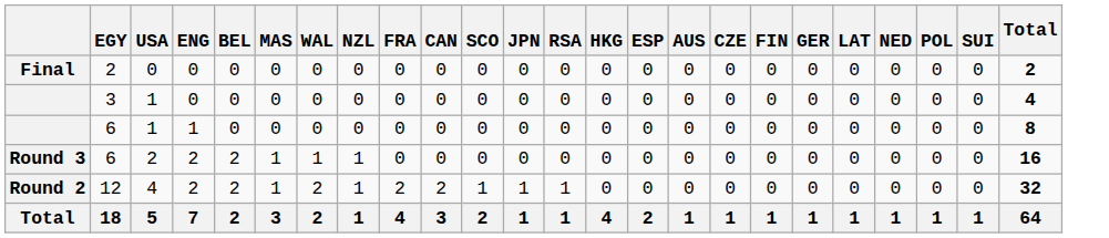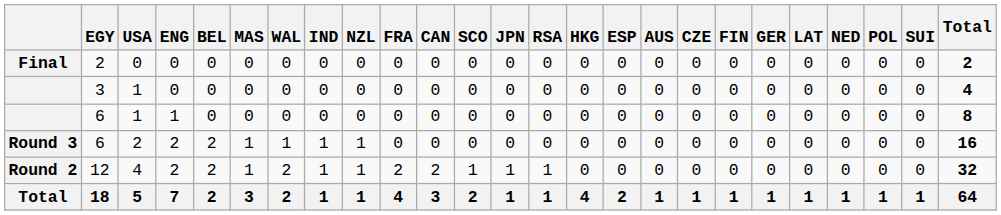 <table class="wikitable">
 <tr>
 <th></th>
 <th> <br>EGY</th>
 <th> <br>USA</th>
 <th> <br>ENG</th>
 <th> <br>BEL</th>
 <th> <br>MAS</th>
 <th> <br>WAL</th>
+<th> <br>IND</th>
 <th> <br>NZL</th>
 <th> <br>FRA</th>
 <th> <br>CAN</th>
 <th> <br>SCO</th>
 <th> <br>JPN</th>
 <th> <br>RSA</th>
 <th> <br>HKG</th>
 <th> <br>ESP</th>
 <th> <br>AUS</th>
 <th> <br>CZE</th>
 <th> <br>FIN</th>
 <th> <br>GER</th>
 <th> <br>LAT</th>
 <th> <br>NED</th>
 <th> <br>POL</th>
 <th> <br>SUI</th>
 <th>Total</th>
 </tr>
 <tr align="center">
 <th>Final</th>
 <td>2</td>
+<td>0</td>
 <td>0</td>
 <td>0</td>
 <td>0</td>
 <td>0</td>
 <td>0</td>
 <td>0</td>
 <td>0</td>
 <td>0</td>
 <td>0</td>
 <td>0</td>
 <td>0</td>
 <td>0</td>
 <td>0</td>
 <td>0</td>
 <td>0</td>
 <td>0</td>
 <td>0</td>
 <td>0</td>
 <td>0</td>
 <td>0</td>
 <td>0</td>
 <td><strong>2</strong></td>
 </tr>
 <tr align="center">
 <th></th>
 <td>3</td>
 <td>1</td>
 <td>0</td>
 <td>0</td>
 <td>0</td>
 <td>0</td>
 <td>0</td>
 <td>0</td>
 <td>0</td>
 <td>0</td>
 <td>0</td>
 <td>0</td>
 <td>0</td>
 <td>0</td>
 <td>0</td>
 <td>0</td>
 <td>0</td>
 <td>0</td>
 <td>0</td>
 <td>0</td>
 <td>0</td>
 <td>0</td>
+<td>0</td>
 <td><strong>4</strong></td>
 </tr>
 <tr align="center">
 <th></th>
 <td>6</td>
 <td>1</td>
 <td>1</td>
+<td>0</td>
 <td>0</td>
 <td>0</td>
 <td>0</td>
 <td>0</td>
 <td>0</td>
 <td>0</td>
 <td>0</td>
 <td>0</td>
 <td>0</td>
 <td>0</td>
 <td>0</td>
 <td>0</td>
 <td>0</td>
 <td>0</td>
 <td>0</td>
 <td>0</td>
 <td>0</td>
 <td>0</td>
 <td>0</td>
 <td><strong>8</strong></td>
 </tr>
 <tr align="center">
 <th>Round 3</th>
 <td>6</td>
 <td>2</td>
 <td>2</td>
 <td>2</td>
 <td>1</td>
 <td>1</td>
 <td>1</td>
+<td>1</td>
 <td>0</td>
 <td>0</td>
 <td>0</td>
 <td>0</td>
 <td>0</td>
 <td>0</td>
 <td>0</td>
 <td>0</td>
 <td>0</td>
 <td>0</td>
 <td>0</td>
 <td>0</td>
 <td>0</td>
 <td>0</td>
 <td>0</td>
 <td><strong>16</strong></td>
 </tr>
 <tr align="center">
 <th>Round 2</th>
 <td>12</td>
 <td>4</td>
 <td>2</td>
 <td>2</td>
 <td>1</td>
 <td>2</td>
+<td>1</td>
 <td>1</td>
 <td>2</td>
 <td>2</td>
 <td>1</td>
 <td>1</td>
 <td>1</td>
 <td>0</td>
 <td>0</td>
 <td>0</td>
 <td>0</td>
 <td>0</td>
 <td>0</td>
 <td>0</td>
 <td>0</td>
 <td>0</td>
 <td>0</td>
 <td><strong>32</strong></td>
 </tr>
 <tr align="center">
 <th>Total</th>
 <th>18</th>
 <th>5</th>
 <th>7</th>
 <th>2</th>
 <th>3</th>
 <th>2</th>
 <th>1</th>
+<th>1</th>
 <th>4</th>
 <th>3</th>
 <th>2</th>
 <th>1</th>
 <th>1</th>
 <th>4</th>
 <th>2</th>
 <th>1</th>
 <th>1</th>
 <th>1</th>
 <th>1</th>
 <th>1</th>
 <th>1</th>
 <th>1</th>
 <th>1</th>
 <th>64</th>
 </tr>
 </table>
